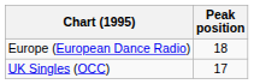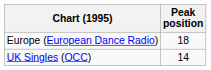 <table class="wikitable">
 <tr>
 <th>Chart (1995)</th>
 <th>Peak<br>position</th>
 </tr>
 <tr>
 <td>Europe (<a href='#'>European Dance Radio</a>)</td>
 <td align="center">18</td>
 </tr>
 <tr>
 <td><a href='#'>UK Singles</a> (<a href='#'>OCC</a>)</td>
-<td align="center">17</td>
+<td align="center">14</td>
 </tr>
 </table>
